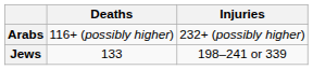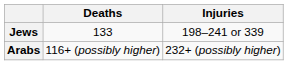 <table class="wikitable" float=yes>
 <tr>
 <th></th>
 <th align="center">Deaths</th>
 <th align="center">Injuries</th>
 </tr>
 <tr>
+<th><strong>Jews</strong></th>
+<td align="center">133</td>
+<td align="center">198–241 or 339</td>
+</tr>
+<tr>
 <th><strong>Arabs</strong></th>
 <td align="center">116+ (<em>possibly higher</em>)</td>
 <td align="center">232+ (<em>possibly higher</em>)</td>
 </tr>
-<tr>
-<th><strong>Jews</strong></th>
-<td align="center">133</td>
-<td align="center">198–241 or 339</td>
-</tr>
 </table>
